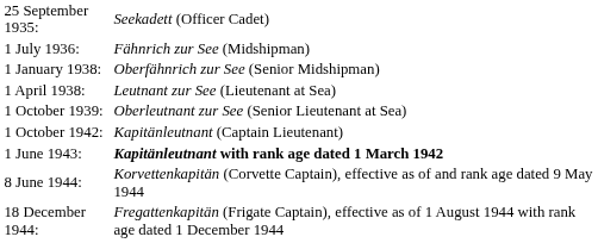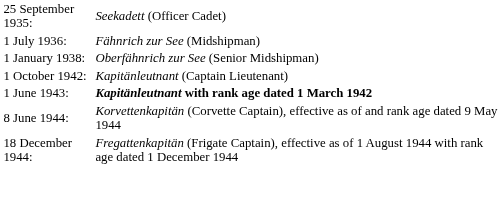 <table style="background: transparent;">
 <tr>
 <td>25 September 1935:</td>
 <td><em>Seekadett</em> (Officer Cadet)</td>
 </tr>
 <tr>
 <td>1 July 1936:</td>
 <td><em>Fähnrich zur See</em> (Midshipman)</td>
 </tr>
 <tr>
 <td>1 January 1938:</td>
 <td><em>Oberfähnrich zur See</em> (Senior Midshipman)</td>
-</tr>
-<tr>
-<td>1 April 1938:</td>
-<td><em>Leutnant zur See</em> (Lieutenant at Sea)</td>
-</tr>
-<tr>
-<td>1 October 1939:</td>
-<td><em>Oberleutnant zur See</em> (Senior Lieutenant at Sea)</td>
 </tr>
 <tr>
 <td>1 October 1942:</td>
 <td><em>Kapitänleutnant</em> (Captain Lieutenant)</td>
 </tr>
 <tr>
 <td>1 June 1943:</td>
 <td><strong><em>Kapitänleutnant</em> with rank age dated 1 March 1942</strong></td>
 </tr>
 <tr>
 <td>8 June 1944:</td>
 <td><em>Korvettenkapitän</em> (Corvette Captain), effective as of and rank age dated 9 May 1944</td>
 </tr>
 <tr>
 <td>18 December 1944:</td>
 <td><em>Fregattenkapitän</em> (Frigate Captain), effective as of 1 August 1944 with rank age dated 1 December 1944</td>
 </tr>
 </table>
